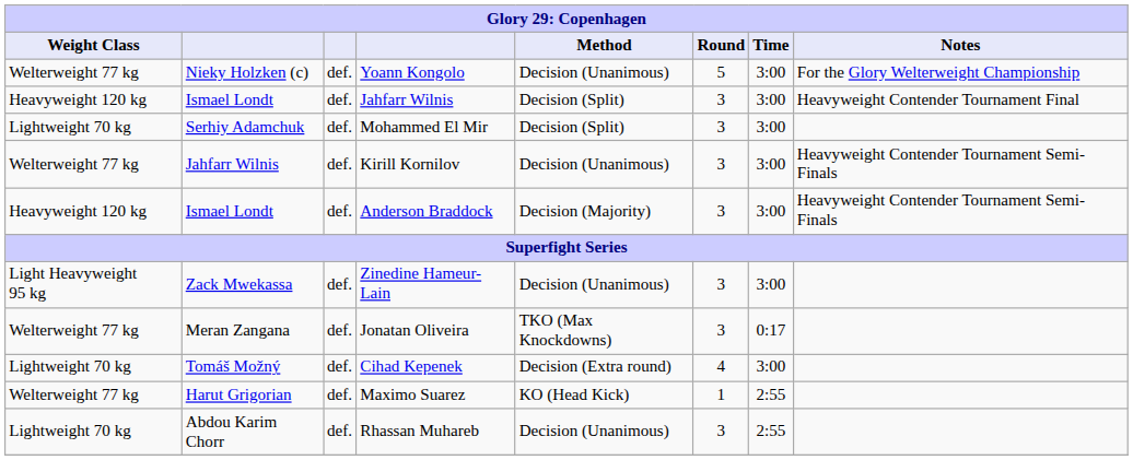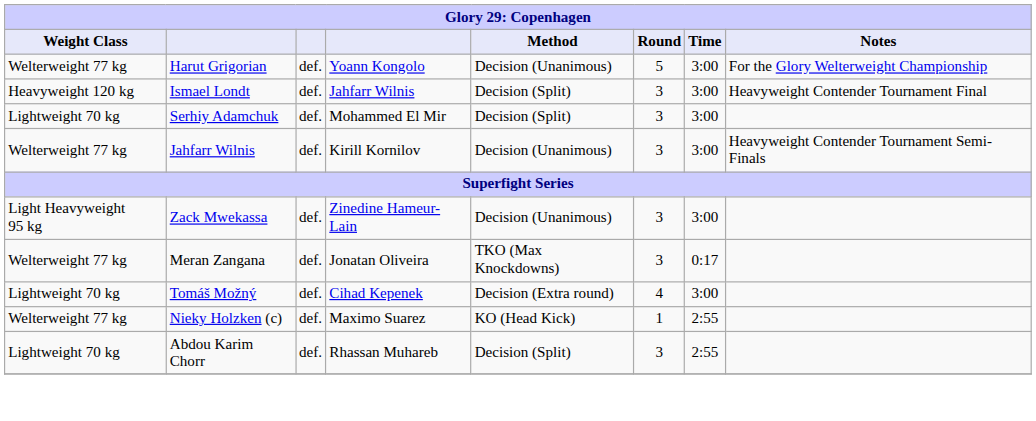 <table class="wikitable" style="font-size: 80%;">
 <tr>
 <th colspan="8" style="background-color: #ccf; color: #000080; text-align: center;"><strong>Glory 29: Copenhagen</strong></th>
 </tr>
 <tr>
 <th colspan="1" style="background-color: #E6E8FA; color: #000000; text-align: center;">Weight Class</th>
 <th colspan="1" style="background-color: #E6E8FA; color: #000000; text-align: center;"></th>
 <th colspan="1" style="background-color: #E6E8FA; color: #000000; text-align: center;"></th>
 <th colspan="1" style="background-color: #E6E8FA; color: #000000; text-align: center;"></th>
 <th colspan="1" style="background-color: #E6E8FA; color: #000000; text-align: center;">Method</th>
 <th colspan="1" style="background-color: #E6E8FA; color: #000000; text-align: center;">Round</th>
 <th colspan="1" style="background-color: #E6E8FA; color: #000000; text-align: center;">Time</th>
 <th colspan="1" style="background-color: #E6E8FA; color: #000000; text-align: center;">Notes</th>
 </tr>
 <tr>
 <td>Welterweight 77 kg</td>
-<td> <a href='#'>Nieky Holzken</a> (c)</td>
+<td> <a href='#'>Harut Grigorian</a></td>
 <td align=center>def.</td>
 <td> <a href='#'>Yoann Kongolo</a></td>
 <td>Decision (Unanimous)</td>
 <td align=center>5</td>
 <td align=center>3:00</td>
 <td>For the <a href='#'>Glory Welterweight Championship</a></td>
 </tr>
 <tr>
 <td>Heavyweight 120 kg</td>
 <td> <a href='#'>Ismael Londt</a></td>
 <td align=center>def.</td>
 <td> <a href='#'>Jahfarr Wilnis</a></td>
 <td>Decision (Split)</td>
 <td align=center>3</td>
 <td align=center>3:00</td>
 <td>Heavyweight Contender Tournament Final</td>
 </tr>
 <tr>
 <td>Lightweight 70 kg</td>
 <td> <a href='#'>Serhiy Adamchuk</a></td>
 <td align=center>def.</td>
 <td> Mohammed El Mir</td>
 <td>Decision (Split)</td>
 <td align=center>3</td>
 <td align=center>3:00</td>
 <td></td>
 </tr>
 <tr>
 <td>Welterweight 77 kg</td>
 <td> <a href='#'>Jahfarr Wilnis</a></td>
 <td align=center>def.</td>
 <td> Kirill Kornilov</td>
 <td>Decision (Unanimous)</td>
-<td align=center>3</td>
-<td align=center>3:00</td>
-<td>Heavyweight Contender Tournament Semi-Finals</td>
-</tr>
-<tr>
-<td>Heavyweight 120 kg</td>
-<td> <a href='#'>Ismael Londt</a></td>
-<td align=center>def.</td>
-<td> <a href='#'>Anderson Braddock</a></td>
-<td>Decision (Majority)</td>
 <td align=center>3</td>
 <td align=center>3:00</td>
 <td>Heavyweight Contender Tournament Semi-Finals</td>
 </tr>
 <tr>
 <th colspan="8" style="background-color: #ccf; color: #000080; text-align: center;"><strong>Superfight Series</strong></th>
 </tr>
 <tr>
 <td>Light Heavyweight 95 kg</td>
 <td> <a href='#'>Zack Mwekassa</a></td>
 <td align=center>def.</td>
 <td> <a href='#'>Zinedine Hameur-Lain</a></td>
 <td>Decision (Unanimous)</td>
 <td align=center>3</td>
 <td align=center>3:00</td>
 <td></td>
 </tr>
 <tr>
 <td>Welterweight 77 kg</td>
 <td> Meran Zangana</td>
 <td align=center>def.</td>
 <td> Jonatan Oliveira</td>
 <td>TKO  (Max Knockdowns)</td>
 <td align=center>3</td>
 <td align=center>0:17</td>
 <td></td>
 </tr>
 <tr>
 <td>Lightweight 70 kg</td>
 <td> <a href='#'>Tomáš Možný</a></td>
 <td align=center>def.</td>
 <td> <a href='#'>Cihad Kepenek</a></td>
 <td>Decision (Extra round)</td>
 <td align=center>4</td>
 <td align=center>3:00</td>
 <td></td>
 </tr>
 <tr>
 <td>Welterweight 77 kg</td>
-<td> <a href='#'>Harut Grigorian</a></td>
+<td> <a href='#'>Nieky Holzken</a> (c)</td>
 <td align=center>def.</td>
 <td> Maximo Suarez</td>
 <td>KO (Head Kick)</td>
 <td align=center>1</td>
 <td align=center>2:55</td>
 <td></td>
 </tr>
 <tr>
 <td>Lightweight 70 kg</td>
 <td> Abdou Karim Chorr</td>
 <td align=center>def.</td>
 <td> Rhassan Muhareb</td>
-<td>Decision (Unanimous)</td>
+<td>Decision (Split)</td>
 <td align=center>3</td>
 <td align=center>2:55</td>
 <td></td>
 </tr>
 <tr>
 </tr>
 </table>
